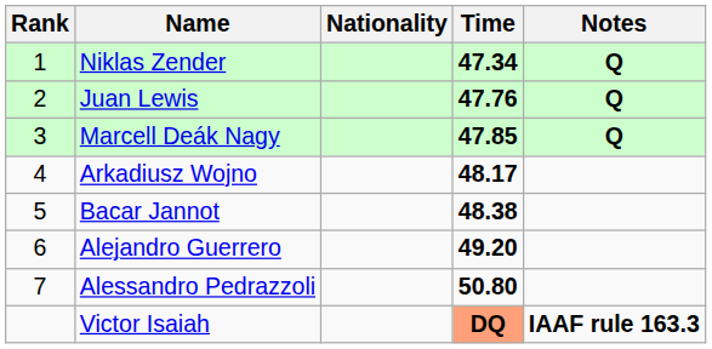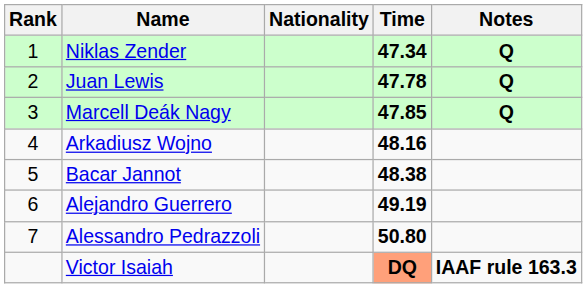 <table class="wikitable sortable" style="text-align:center">
 <tr>
 <th>Rank</th>
 <th>Name</th>
 <th>Nationality</th>
 <th>Time</th>
 <th>Notes</th>
 </tr>
 <tr bgcolor=ccffcc>
 <td>1</td>
 <td align=left><a href='#'>Niklas Zender</a></td>
 <td align=left></td>
 <td><strong>47.34</strong></td>
 <td><strong>Q</strong></td>
 </tr>
 <tr bgcolor=ccffcc>
 <td>2</td>
 <td align=left><a href='#'>Juan Lewis</a></td>
 <td align=left></td>
-<td><strong>47.76</strong></td>
+<td><strong>47.78</strong></td>
 <td><strong>Q</strong></td>
 </tr>
 <tr bgcolor=ccffcc>
 <td>3</td>
 <td align=left><a href='#'>Marcell Deák Nagy</a></td>
 <td align=left></td>
 <td><strong>47.85</strong></td>
 <td><strong>Q</strong></td>
 </tr>
 <tr>
 <td>4</td>
 <td align=left><a href='#'>Arkadiusz Wojno</a></td>
 <td align=left></td>
-<td><strong>48.17</strong></td>
+<td><strong>48.16</strong></td>
 <td></td>
 </tr>
 <tr>
 <td>5</td>
 <td align=left><a href='#'>Bacar Jannot</a></td>
 <td align=left></td>
 <td><strong>48.38</strong></td>
 <td></td>
 </tr>
 <tr>
 <td>6</td>
 <td align=left><a href='#'>Alejandro Guerrero</a></td>
 <td align=left></td>
-<td><strong>49.20</strong></td>
+<td><strong>49.19</strong></td>
 <td></td>
 </tr>
 <tr>
 <td>7</td>
 <td align=left><a href='#'>Alessandro Pedrazzoli</a></td>
 <td align=left></td>
 <td><strong>50.80</strong></td>
 <td></td>
 </tr>
 <tr>
 <td></td>
 <td align=left><a href='#'>Victor Isaiah</a></td>
 <td align=left></td>
 <td style="background: lightsalmon;"><strong>DQ</strong></td>
 <td><strong>IAAF rule 163.3</strong></td>
 </tr>
 </table>
